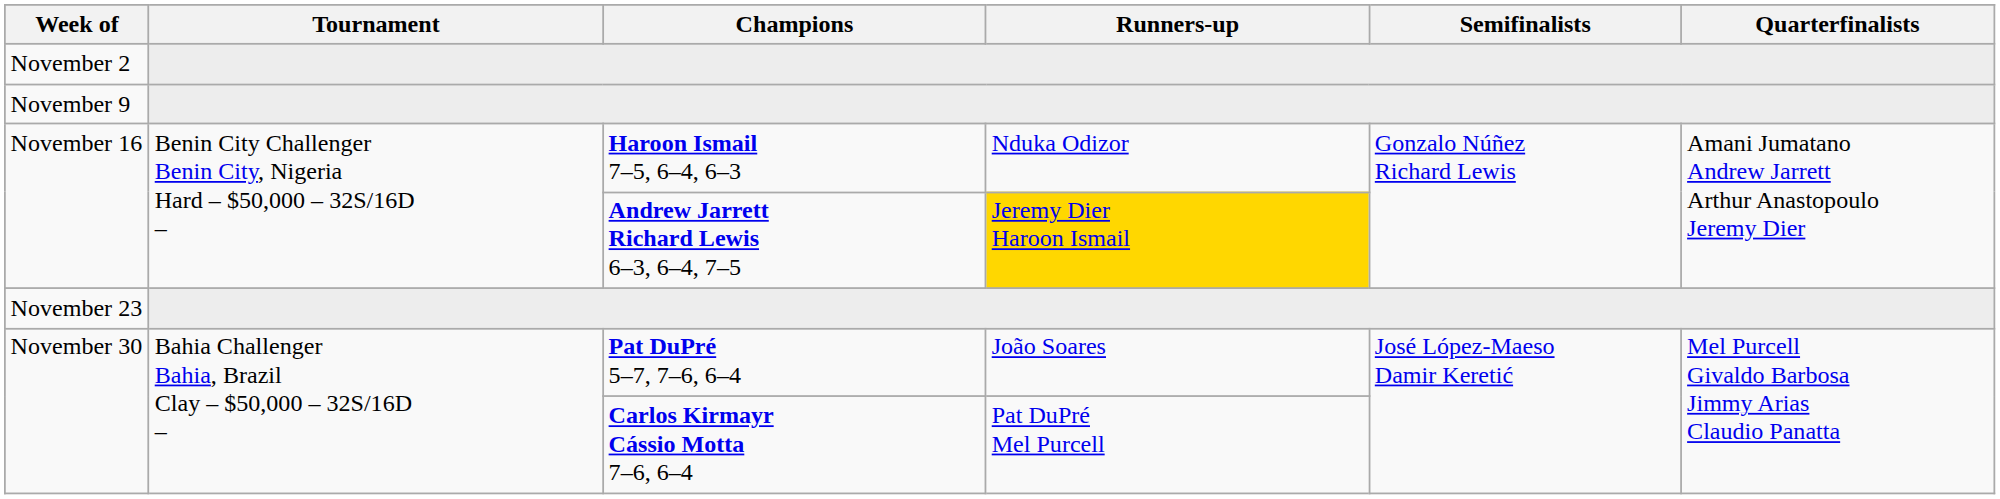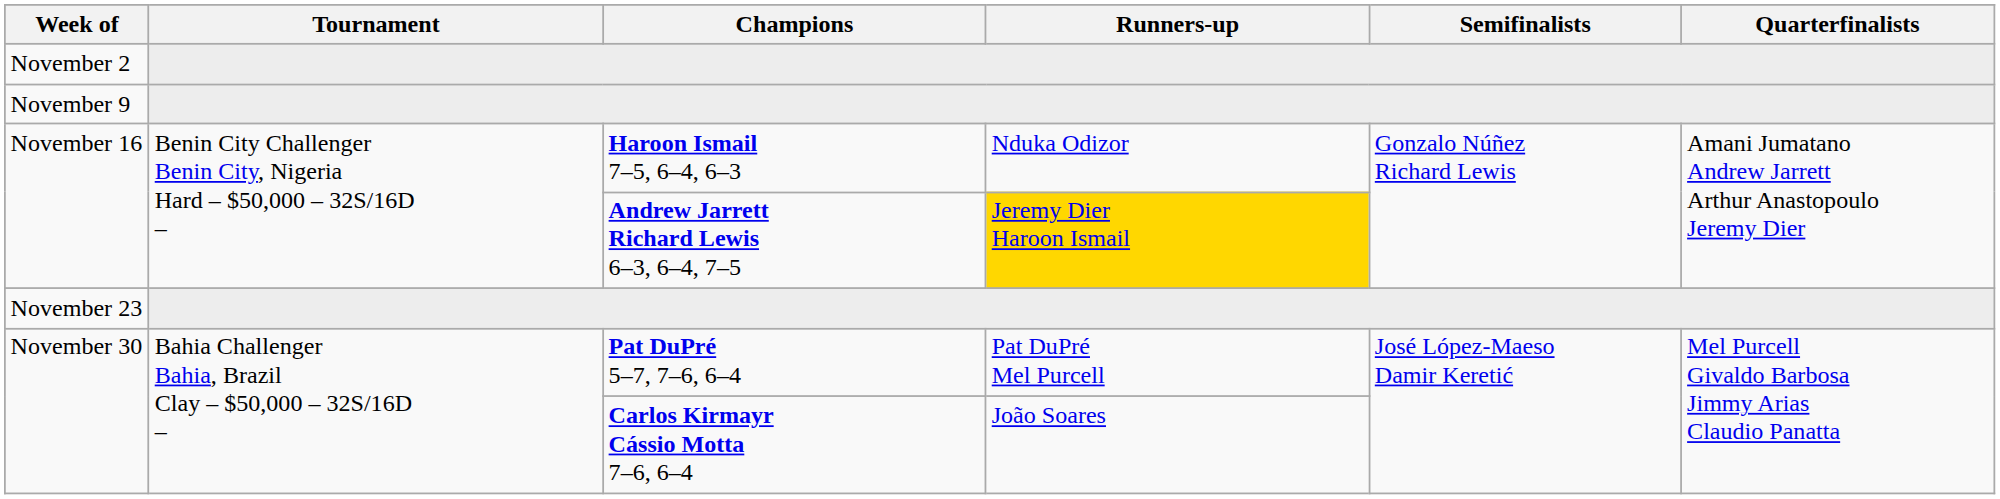 <table class="wikitable" style="font-size:85%;">
 <tr>
 <th width="75">Week of</th>
 <th width="250">Tournament</th>
 <th width="210">Champions</th>
 <th width="210">Runners-up</th>
 <th width="170">Semifinalists</th>
 <th width="170">Quarterfinalists</th>
 </tr>
 <tr valign="top">
 <td rowspan="1">November 2</td>
 <td colspan="5" bgcolor="#ededed"></td>
 </tr>
 <tr valign="top">
 <td rowspan="1">November 9</td>
 <td colspan="5" bgcolor="#ededed"></td>
 </tr>
 <tr valign="top">
 <td rowspan="2">November 16</td>
 <td rowspan="2">Benin City Challenger<br> <a href='#'>Benin City</a>, Nigeria<br>Hard – $50,000 – 32S/16D<br>  – </td>
 <td> <strong><a href='#'>Haroon Ismail</a></strong> <br>7–5, 6–4, 6–3</td>
 <td> <a href='#'>Nduka Odizor</a></td>
 <td rowspan="2"> <a href='#'>Gonzalo Núñez</a> <br>  <a href='#'>Richard Lewis</a></td>
 <td rowspan="2"> Amani Jumatano <br>  <a href='#'>Andrew Jarrett</a> <br> Arthur Anastopoulo <br>  <a href='#'>Jeremy Dier</a></td>
 </tr>
 <tr valign="top">
 <td> <strong><a href='#'>Andrew Jarrett</a></strong> <br> <strong><a href='#'>Richard Lewis</a></strong><br>6–3, 6–4, 7–5</td>
 <td style="background: gold;"> <a href='#'>Jeremy Dier</a><br> <a href='#'>Haroon Ismail</a></td>
 </tr>
 <tr valign="top">
 <td rowspan="1">November 23</td>
 <td colspan="5" bgcolor="#ededed"></td>
 </tr>
 <tr valign="top">
 <td rowspan="2">November 30</td>
 <td rowspan="2">Bahia Challenger<br> <a href='#'>Bahia</a>, Brazil<br>Clay – $50,000 – 32S/16D<br>  – </td>
 <td> <strong><a href='#'>Pat DuPré</a></strong> <br>5–7, 7–6, 6–4</td>
-<td> <a href='#'>João Soares</a></td>
+<td> <a href='#'>Pat DuPré</a><br> <a href='#'>Mel Purcell</a></td>
 <td rowspan="2"> <a href='#'>José López-Maeso</a> <br>  <a href='#'>Damir Keretić</a></td>
 <td rowspan="2"> <a href='#'>Mel Purcell</a> <br>  <a href='#'>Givaldo Barbosa</a> <br> <a href='#'>Jimmy Arias</a> <br>  <a href='#'>Claudio Panatta</a></td>
 </tr>
 <tr valign="top">
 <td> <strong><a href='#'>Carlos Kirmayr</a></strong> <br> <strong><a href='#'>Cássio Motta</a></strong><br>7–6, 6–4</td>
-<td> <a href='#'>Pat DuPré</a><br> <a href='#'>Mel Purcell</a></td>
+<td> <a href='#'>João Soares</a></td>
 </tr>
 </table>
